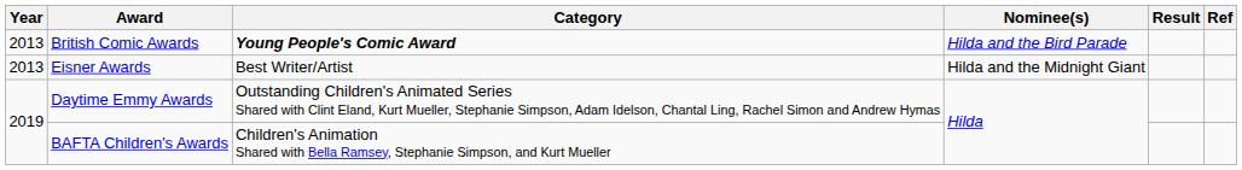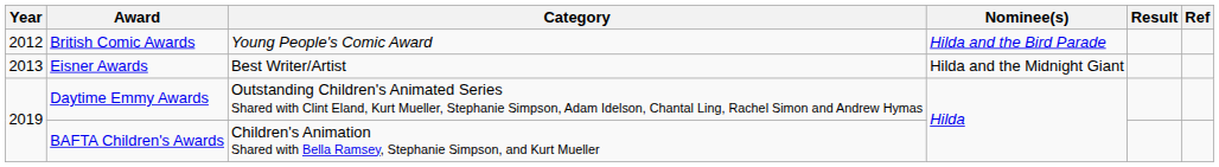 <table class="wikitable sortable">
 <tr>
 <th>Year</th>
 <th>Award</th>
 <th>Category</th>
 <th>Nominee(s)</th>
 <th>Result</th>
 <th>Ref</th>
 </tr>
 <tr>
-<td>2013</td>
+<td>2012</td>
 <td><a href='#'>British Comic Awards</a></td>
-<td><strong><em>Young People's Comic Award</em></strong></td>
+<td><em>Young People's Comic Award</em></td>
 <td><em><a href='#'>Hilda and the Bird Parade</a></em></td>
 <td></td>
 <td></td>
 </tr>
 <tr>
 <td>2013</td>
 <td><a href='#'>Eisner Awards</a></td>
 <td>Best Writer/Artist</td>
 <td>Hilda and the Midnight Giant</td>
 <td></td>
 <td></td>
 </tr>
 <tr>
 <td rowspan="2">2019</td>
 <td><a href='#'>Daytime Emmy Awards</a></td>
 <td>Outstanding Children's Animated Series<br><small>Shared with Clint Eland, Kurt Mueller, Stephanie Simpson, Adam Idelson, Chantal Ling, Rachel Simon and Andrew Hymas</small></td>
 <td rowspan="2"><em><a href='#'>Hilda</a></em></td>
 <td></td>
 <td></td>
 </tr>
 <tr>
 <td><a href='#'>BAFTA Children's Awards</a></td>
 <td>Children's Animation<br><small>Shared with <a href='#'>Bella Ramsey</a>, Stephanie Simpson, and Kurt Mueller</small></td>
 <td></td>
 <td></td>
 </tr>
 </table>
